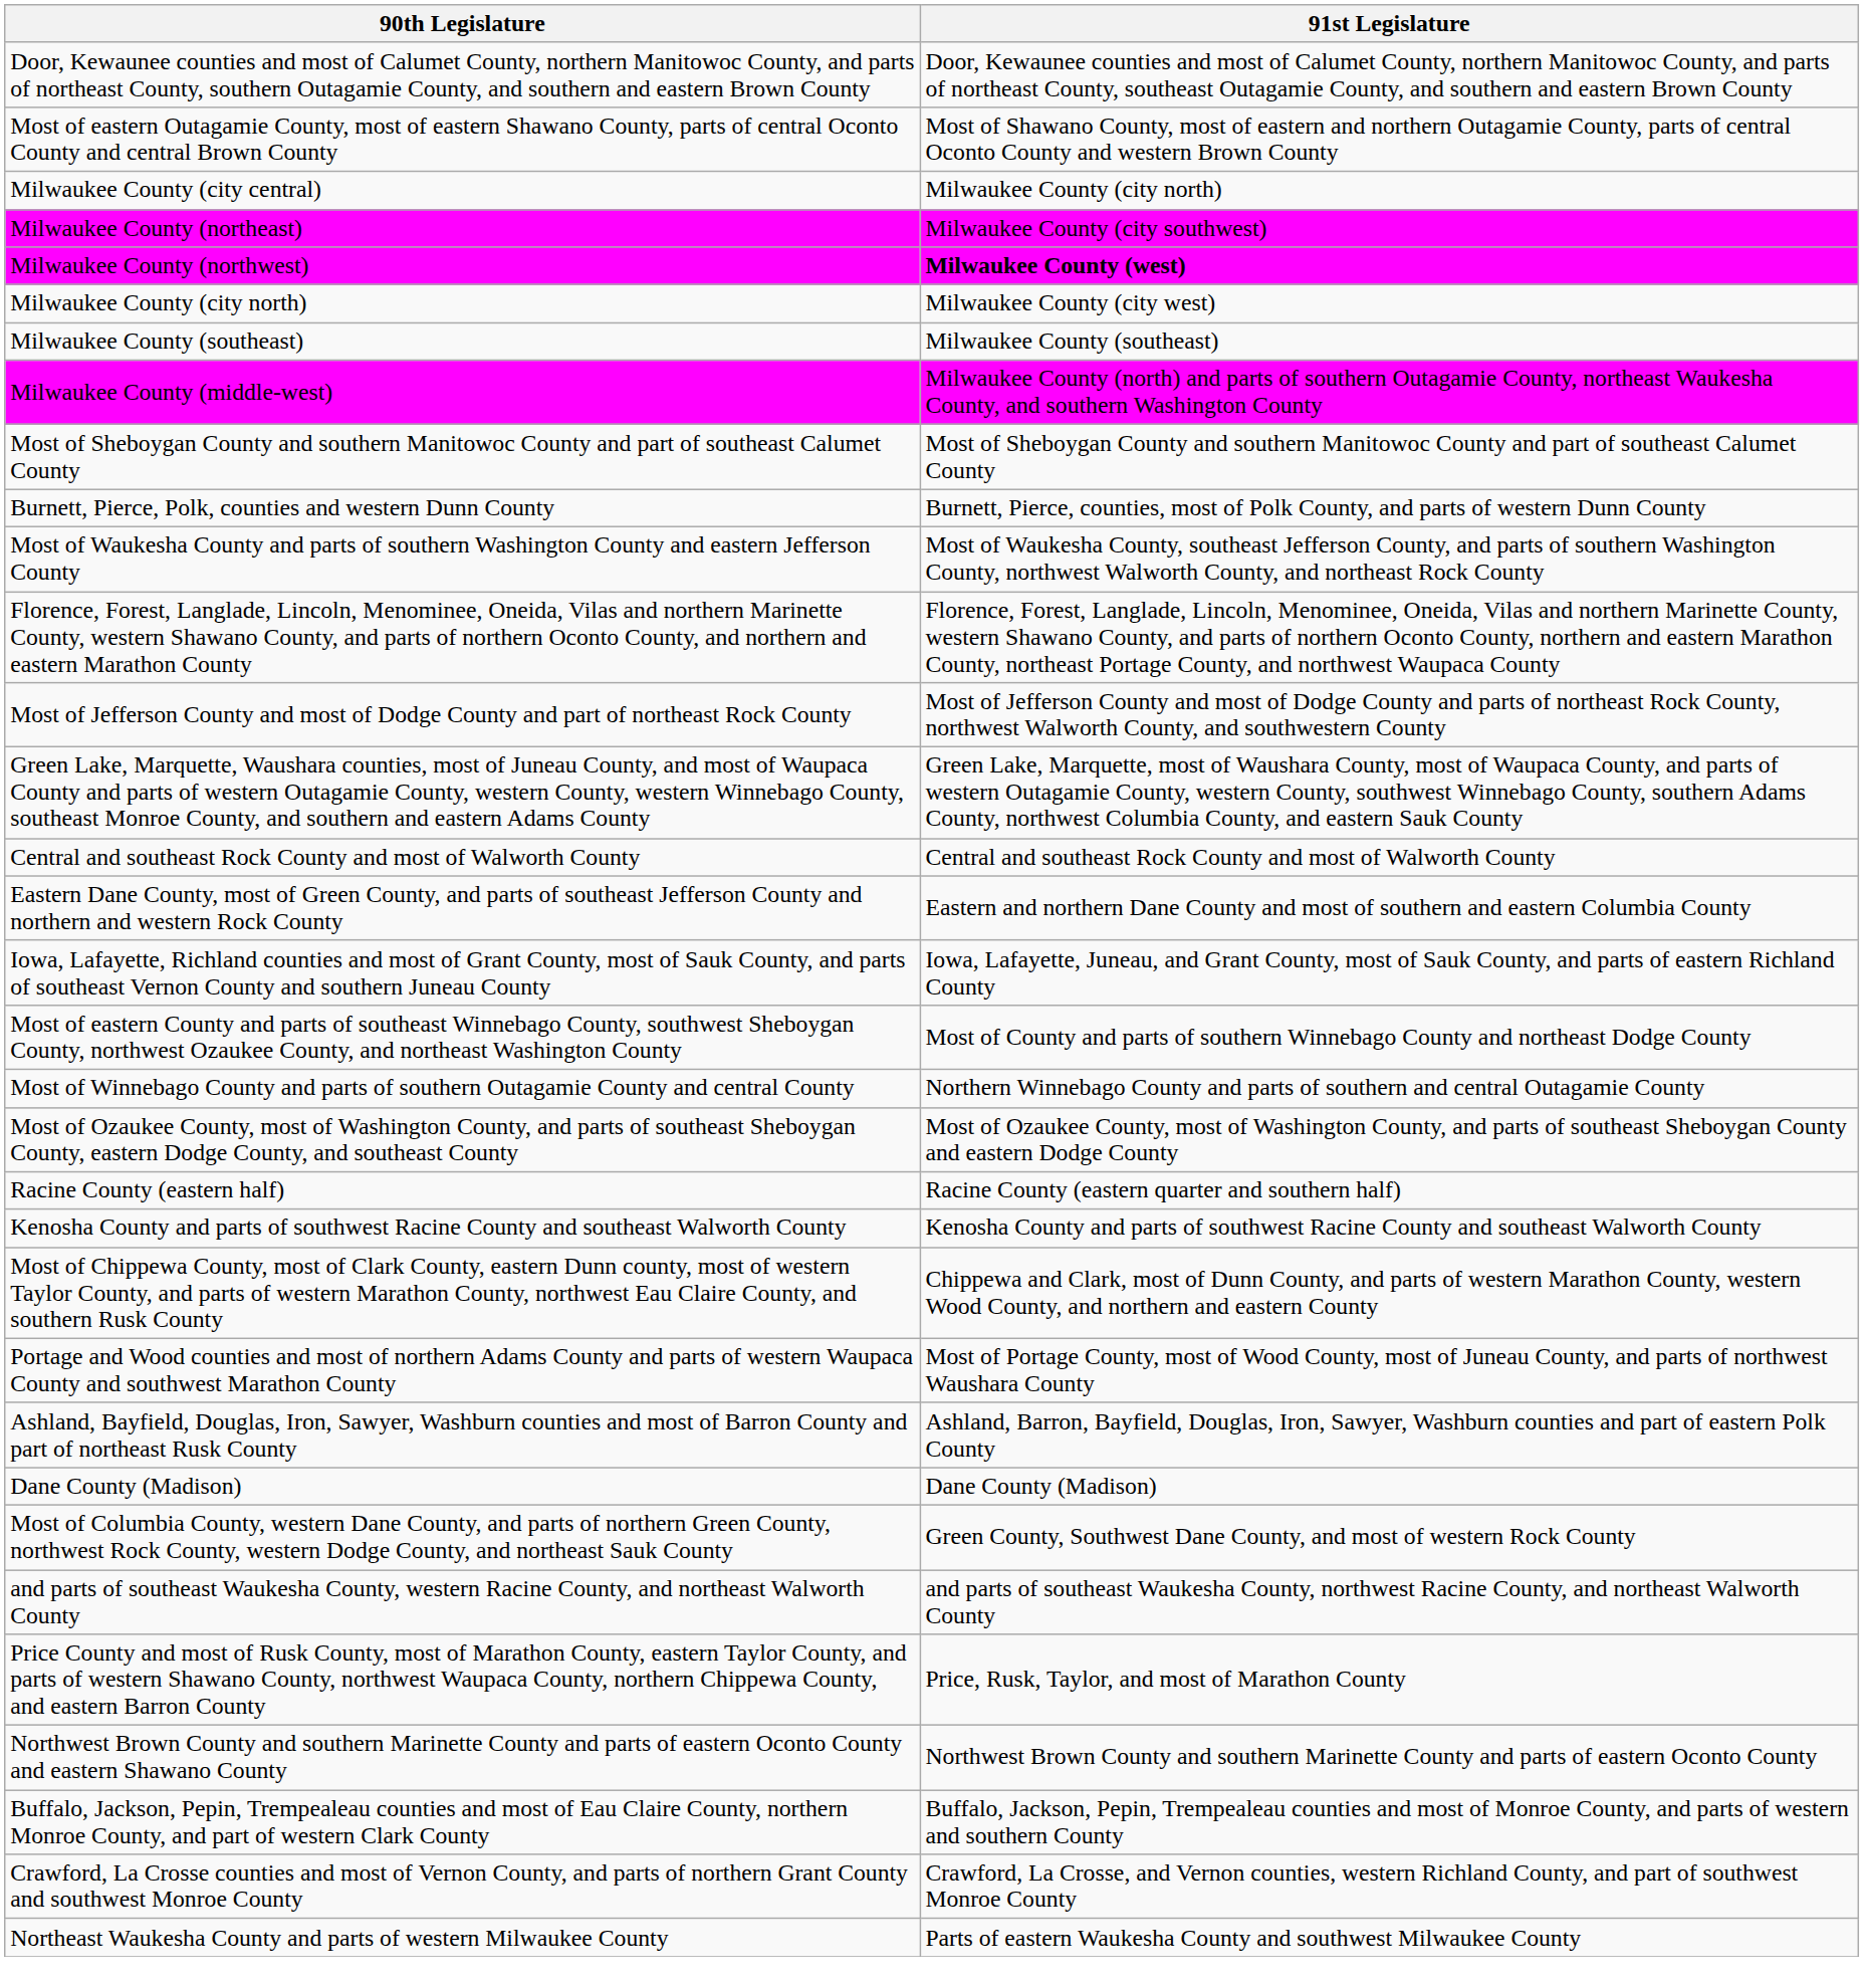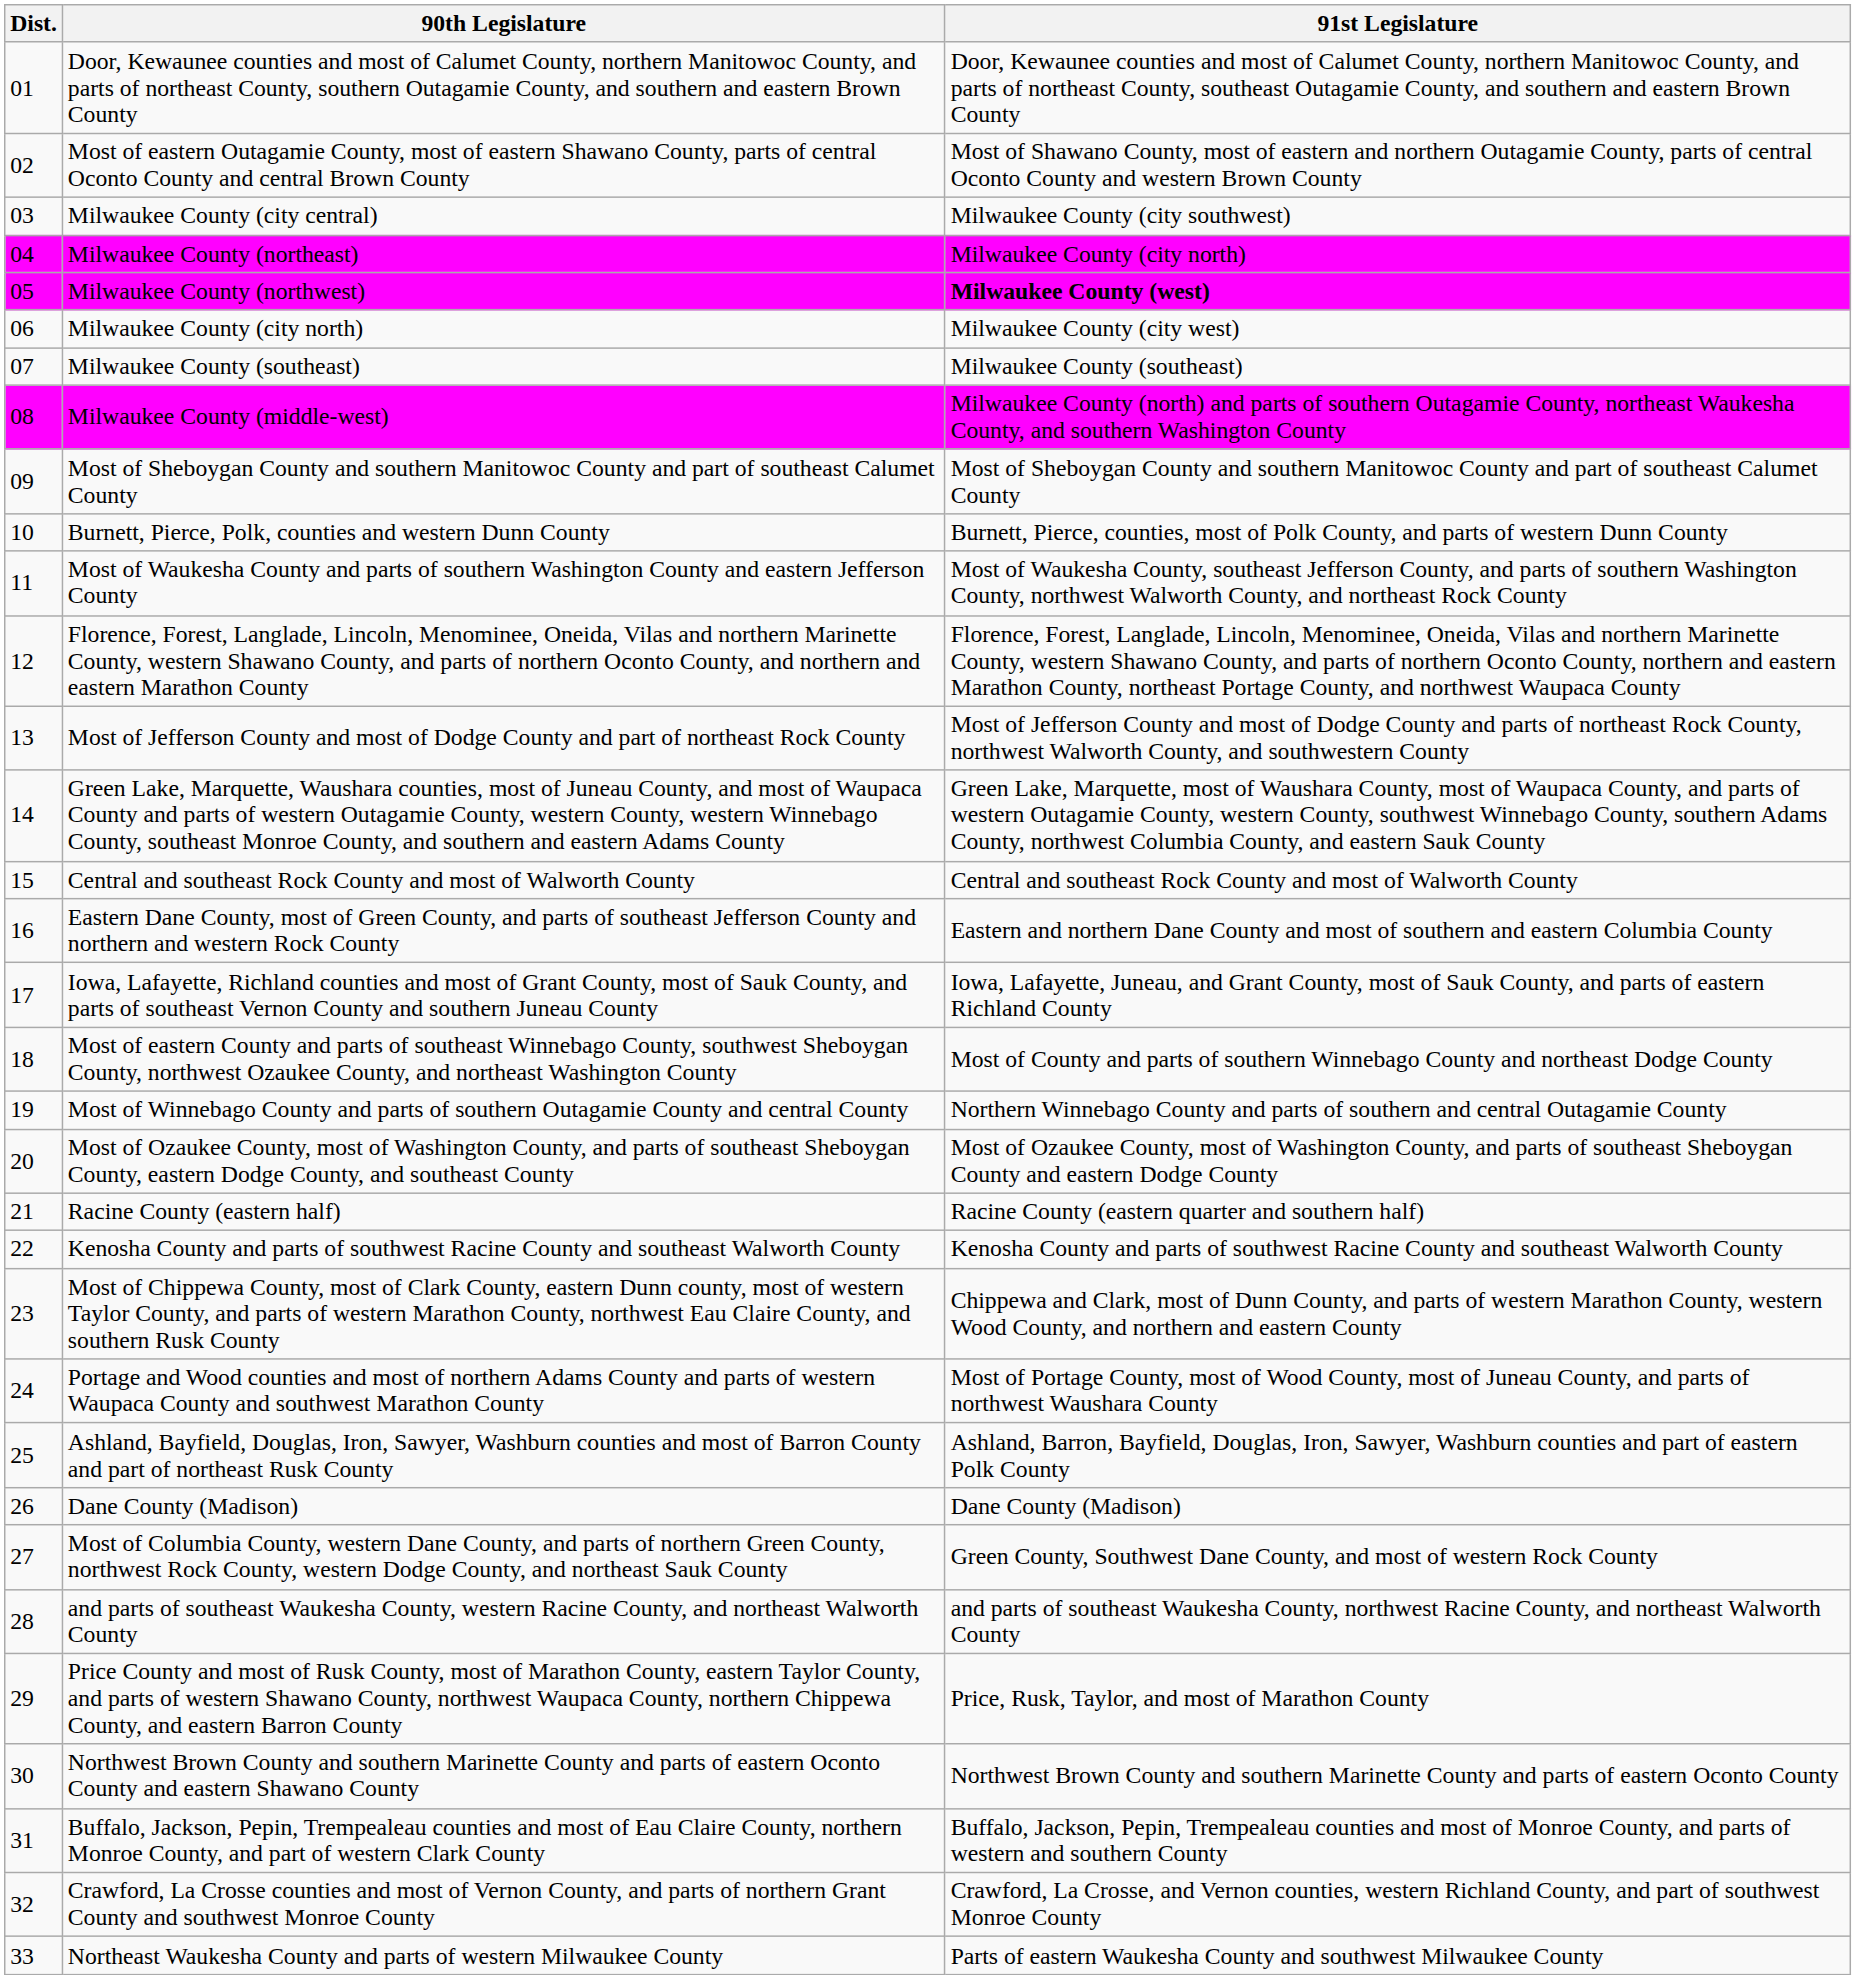 <table class="wikitable">
 <tr>
+<th>Dist.</th>
 <th>90th Legislature</th>
 <th>91st Legislature</th>
 </tr>
 <tr>
+<td>01</td>
 <td>Door, Kewaunee counties and most of Calumet County, northern Manitowoc County, and parts of northeast  County, southern Outagamie County, and southern and eastern Brown County</td>
 <td>Door, Kewaunee counties and most of Calumet County, northern Manitowoc County, and parts of northeast  County, southeast Outagamie County, and southern and eastern Brown County</td>
 </tr>
 <tr>
+<td>02</td>
 <td>Most of eastern Outagamie County, most of eastern Shawano County, parts of central Oconto County and central Brown County</td>
 <td>Most of Shawano County, most of eastern and northern Outagamie County, parts of central Oconto County and western Brown County</td>
 </tr>
 <tr>
+<td>03</td>
 <td>Milwaukee County (city central)</td>
+<td>Milwaukee County (city southwest)</td>
+</tr>
+<tr style="background-color: #ff00ff">
+<td>04</td>
+<td>Milwaukee County (northeast)</td>
 <td>Milwaukee County (city north)</td>
 </tr>
 <tr style="background-color: #ff00ff">
-<td>Milwaukee County (northeast)</td>
-<td>Milwaukee County (city southwest)</td>
-</tr>
-<tr style="background-color: #ff00ff">
+<td>05</td>
 <td>Milwaukee County (northwest)</td>
 <td><strong>Milwaukee County (west)</strong></td>
 </tr>
 <tr>
+<td>06</td>
 <td>Milwaukee County (city north)</td>
 <td>Milwaukee County (city west)</td>
 </tr>
 <tr>
+<td>07</td>
 <td>Milwaukee County (southeast)</td>
 <td>Milwaukee County (southeast)</td>
 </tr>
 <tr style="background-color: #ff00ff">
+<td>08</td>
 <td>Milwaukee County (middle-west)</td>
 <td>Milwaukee County (north) and parts of southern Outagamie County, northeast Waukesha County, and southern Washington County</td>
 </tr>
 <tr>
+<td>09</td>
 <td>Most of Sheboygan County and southern Manitowoc County and part of southeast Calumet County</td>
 <td>Most of Sheboygan County and southern Manitowoc County and part of southeast Calumet County</td>
 </tr>
 <tr>
+<td>10</td>
 <td>Burnett, Pierce, Polk,  counties and western Dunn County</td>
 <td>Burnett, Pierce,  counties, most of Polk County, and parts of western Dunn County</td>
 </tr>
 <tr>
+<td>11</td>
 <td>Most of Waukesha County and parts of southern Washington County and eastern Jefferson County</td>
 <td>Most of Waukesha County, southeast Jefferson County, and parts of southern Washington County, northwest Walworth County, and northeast Rock County</td>
 </tr>
 <tr>
+<td>12</td>
 <td>Florence, Forest, Langlade, Lincoln, Menominee, Oneida, Vilas and northern Marinette County, western Shawano County, and parts of northern Oconto County, and northern and eastern Marathon County</td>
 <td>Florence, Forest, Langlade, Lincoln, Menominee, Oneida, Vilas and northern Marinette County, western Shawano County, and parts of northern Oconto County, northern and eastern Marathon County, northeast Portage County, and northwest Waupaca County</td>
 </tr>
 <tr>
+<td>13</td>
 <td>Most of Jefferson County and most of Dodge County and part of northeast Rock County</td>
 <td>Most of Jefferson County and most of Dodge County and parts of northeast Rock County, northwest Walworth County, and southwestern  County</td>
 </tr>
 <tr>
+<td>14</td>
 <td>Green Lake, Marquette, Waushara counties, most of Juneau County, and most of Waupaca County and parts of western Outagamie County, western  County, western Winnebago County, southeast Monroe County, and southern and eastern Adams County</td>
 <td>Green Lake, Marquette, most of Waushara County, most of Waupaca County, and parts of western Outagamie County, western  County, southwest Winnebago County, southern Adams County, northwest Columbia County, and eastern Sauk County</td>
 </tr>
 <tr>
+<td>15</td>
 <td>Central and southeast Rock County and most of Walworth County</td>
 <td>Central and southeast Rock County and most of Walworth County</td>
 </tr>
 <tr>
+<td>16</td>
 <td>Eastern Dane County, most of Green County, and parts of southeast Jefferson County and northern and western Rock County</td>
 <td>Eastern and northern Dane County and most of southern and eastern Columbia County</td>
 </tr>
 <tr>
+<td>17</td>
 <td>Iowa, Lafayette, Richland counties and most of Grant County, most of Sauk County, and parts of southeast Vernon County and southern Juneau County</td>
 <td>Iowa, Lafayette, Juneau, and Grant County, most of Sauk County, and parts of eastern Richland County</td>
 </tr>
 <tr>
+<td>18</td>
 <td>Most of eastern  County and parts of southeast Winnebago County, southwest Sheboygan County, northwest Ozaukee County, and northeast Washington County</td>
 <td>Most of  County and parts of southern Winnebago County and northeast Dodge County</td>
 </tr>
 <tr>
+<td>19</td>
 <td>Most of Winnebago County and parts of southern Outagamie County and central  County</td>
 <td>Northern Winnebago County and parts of southern and central Outagamie County</td>
 </tr>
 <tr>
+<td>20</td>
 <td>Most of Ozaukee County, most of Washington County, and parts of southeast Sheboygan County, eastern Dodge County, and southeast  County</td>
 <td>Most of Ozaukee County, most of Washington County, and parts of southeast Sheboygan County and eastern Dodge County</td>
 </tr>
 <tr>
+<td>21</td>
 <td>Racine County (eastern half)</td>
 <td>Racine County (eastern quarter and southern half)</td>
 </tr>
 <tr>
+<td>22</td>
 <td>Kenosha County and parts of southwest Racine County and southeast Walworth County</td>
 <td>Kenosha County and parts of southwest Racine County and southeast Walworth County</td>
 </tr>
 <tr>
+<td>23</td>
 <td>Most of Chippewa County, most of Clark County, eastern Dunn county, most of western Taylor County, and parts of western Marathon County, northwest Eau Claire County, and southern Rusk County</td>
 <td>Chippewa and Clark, most of Dunn County, and parts of western Marathon County, western Wood County, and northern and eastern  County</td>
 </tr>
 <tr>
+<td>24</td>
 <td>Portage and Wood counties and most of northern Adams County and parts of western Waupaca County and southwest Marathon County</td>
 <td>Most of Portage County, most of Wood County, most of Juneau County, and parts of northwest Waushara County</td>
 </tr>
 <tr>
+<td>25</td>
 <td>Ashland, Bayfield, Douglas, Iron, Sawyer, Washburn counties and most of Barron County and part of northeast Rusk County</td>
 <td>Ashland, Barron, Bayfield, Douglas, Iron, Sawyer, Washburn counties and part of eastern Polk County</td>
 </tr>
 <tr>
+<td>26</td>
 <td>Dane County (Madison)</td>
 <td>Dane County (Madison)</td>
 </tr>
 <tr>
+<td>27</td>
 <td>Most of Columbia County, western Dane County, and parts of northern Green County, northwest Rock County, western Dodge County, and northeast Sauk County</td>
 <td>Green County, Southwest Dane County, and most of western Rock County</td>
 </tr>
 <tr>
+<td>28</td>
 <td> and parts of southeast Waukesha County, western Racine County, and northeast Walworth County</td>
 <td> and parts of southeast Waukesha County, northwest Racine County, and northeast Walworth County</td>
 </tr>
 <tr>
+<td>29</td>
 <td>Price County and most of Rusk County, most of Marathon County, eastern Taylor County, and parts of western Shawano County, northwest Waupaca County, northern Chippewa County, and eastern Barron County</td>
 <td>Price, Rusk, Taylor, and most of Marathon County</td>
 </tr>
 <tr>
+<td>30</td>
 <td>Northwest Brown County and southern Marinette County and parts of eastern Oconto County and eastern Shawano County</td>
 <td>Northwest Brown County and southern Marinette County and parts of eastern Oconto County</td>
 </tr>
 <tr>
+<td>31</td>
 <td>Buffalo, Jackson, Pepin, Trempealeau counties and most of Eau Claire County, northern Monroe County, and part of western Clark County</td>
 <td>Buffalo, Jackson, Pepin, Trempealeau counties and most of Monroe County, and parts of western and southern  County</td>
 </tr>
 <tr>
+<td>32</td>
 <td>Crawford, La Crosse counties and most of Vernon County, and parts of northern Grant County and southwest Monroe County</td>
 <td>Crawford, La Crosse, and Vernon counties, western Richland County, and part of southwest Monroe County</td>
 </tr>
 <tr>
+<td>33</td>
 <td>Northeast Waukesha County and parts of western Milwaukee County</td>
 <td>Parts of eastern Waukesha County and southwest Milwaukee County</td>
 </tr>
 </table>
